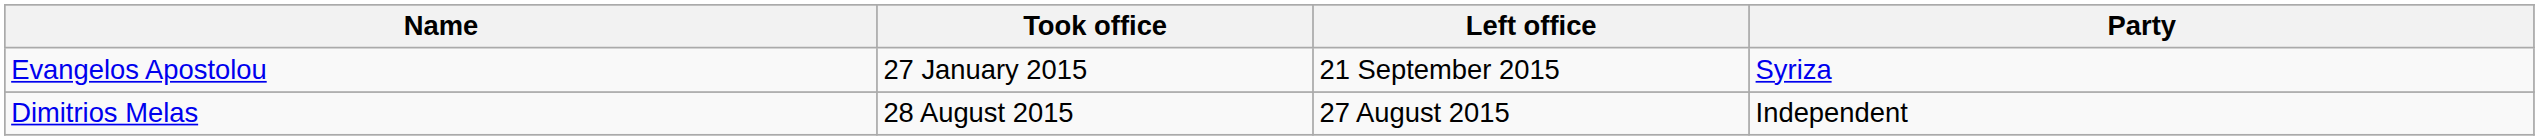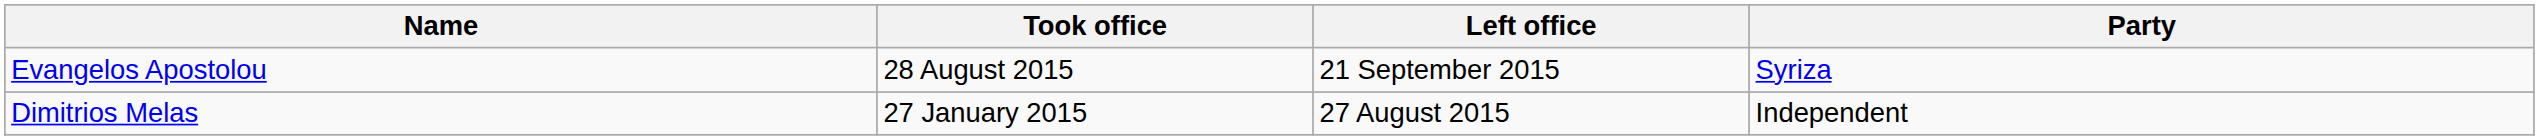 <table class="wikitable">
 <tr>
 <th width="20%">Name</th>
 <th width="10%">Took office</th>
 <th width="10%">Left office</th>
 <th width="18%">Party</th>
 </tr>
 <tr>
 <td><a href='#'>Evangelos Apostolou</a></td>
-<td>27 January 2015</td>
+<td>28 August 2015</td>
 <td>21 September 2015</td>
 <td><a href='#'>Syriza</a></td>
 </tr>
 <tr>
 <td><a href='#'>Dimitrios Melas</a></td>
-<td>28 August 2015</td>
+<td>27 January 2015</td>
 <td>27 August 2015</td>
 <td>Independent</td>
 </tr>
 </table>
